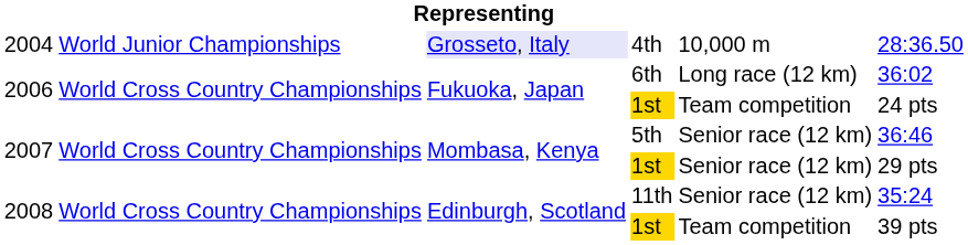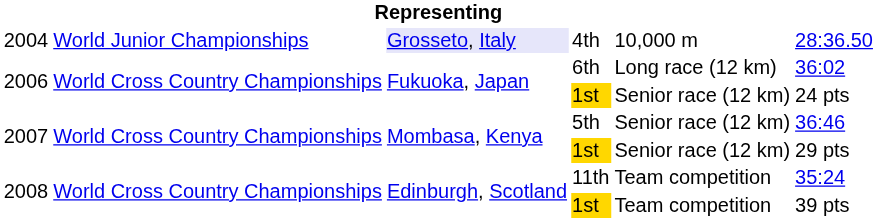 <table>
 <tr>
 <th colspan="6">Representing </th>
 </tr>
 <tr>
 <td>2004</td>
 <td><a href='#'>World Junior Championships</a></td>
 <td style="background: lavender;"><a href='#'>Grosseto</a>, <a href='#'>Italy</a></td>
 <td>4th</td>
 <td>10,000 m</td>
 <td><a href='#'>28:36.50</a></td>
 </tr>
 <tr>
 <td rowspan=2>2006</td>
 <td rowspan=2><a href='#'>World Cross Country Championships</a></td>
 <td rowspan=2><a href='#'>Fukuoka</a>, <a href='#'>Japan</a></td>
 <td>6th</td>
 <td>Long race (12 km)</td>
 <td><a href='#'>36:02</a></td>
 </tr>
 <tr>
 <td bgcolor="gold">1st</td>
-<td>Team competition</td>
+<td>Senior race (12 km)</td>
 <td>24 pts</td>
 </tr>
 <tr>
 <td rowspan=2>2007</td>
 <td rowspan=2><a href='#'>World Cross Country Championships</a></td>
 <td rowspan=2><a href='#'>Mombasa</a>, <a href='#'>Kenya</a></td>
 <td>5th</td>
 <td>Senior race (12 km)</td>
 <td><a href='#'>36:46</a></td>
 </tr>
 <tr>
 <td bgcolor="gold">1st</td>
 <td>Senior race (12 km)</td>
 <td>29 pts</td>
 </tr>
 <tr>
 <td rowspan=2>2008</td>
 <td rowspan=2><a href='#'>World Cross Country Championships</a></td>
 <td rowspan=2><a href='#'>Edinburgh</a>, <a href='#'>Scotland</a></td>
 <td>11th</td>
-<td>Senior race (12 km)</td>
+<td>Team competition</td>
 <td><a href='#'>35:24</a></td>
 </tr>
 <tr>
 <td bgcolor="gold">1st</td>
 <td>Team competition</td>
 <td>39 pts</td>
 </tr>
 </table>
